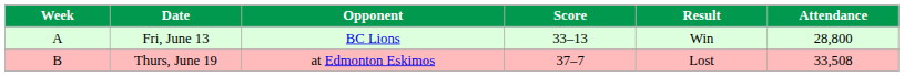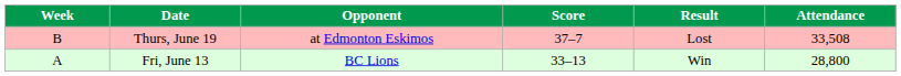 <table class="wikitable sortable">
 <tr>
 <th style="background:#00994D;color:white;" width="8%">Week</th>
 <th style="background:#00994D;color:White;"   width="10%">Date</th>
 <th style="background:#00994D;color:White;"   width="20%">Opponent</th>
 <th style="background:#00994D;color:White;"   width="10%">Score</th>
 <th style="background:#00994D;color:White;"   width="10%">Result</th>
 <th style="background:#00994D;color:White;"   width="10%">Attendance</th>
 </tr>
+<tr style="text-align:center; background:#ffbbbb;">
+<td>B</td>
+<td>Thurs, June 19</td>
+<td>at <a href='#'>Edmonton Eskimos</a></td>
+<td>37–7 </td>
+<td>Lost</td>
+<td>33,508</td>
+</tr>
 <tr style="text-align:center; background:#ddffdd;">
 <td>A</td>
 <td>Fri, June 13</td>
 <td><a href='#'>BC Lions</a></td>
 <td>33–13 </td>
 <td>Win</td>
 <td>28,800</td>
 </tr>
-<tr style="text-align:center; background:#ffbbbb;">
-<td>B</td>
-<td>Thurs, June 19</td>
-<td>at <a href='#'>Edmonton Eskimos</a></td>
-<td>37–7 </td>
-<td>Lost</td>
-<td>33,508</td>
-</tr>
 </table>
